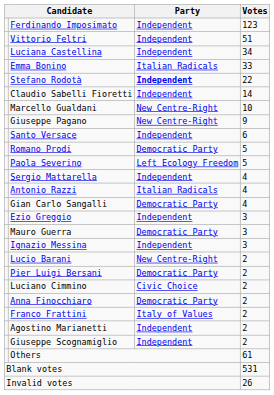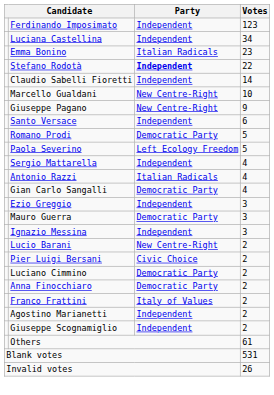 <table class="wikitable" style="font-size: align=left">
 <tr>
 <th colspan=2>Candidate</th>
 <th>Party</th>
 <th>Votes</th>
 </tr>
 <tr>
 <td bgcolor=></td>
 <td><a href='#'>Ferdinando Imposimato</a></td>
 <td><a href='#'>Independent</a></td>
 <td>123</td>
 </tr>
 <tr>
 <td bgcolor=></td>
-<td><a href='#'>Vittorio Feltri</a></td>
-<td><a href='#'>Independent</a></td>
-<td>51</td>
-</tr>
-<tr>
-<td bgcolor=></td>
 <td><a href='#'>Luciana Castellina</a></td>
 <td><a href='#'>Independent</a></td>
 <td>34</td>
 </tr>
 <tr>
 <td bgcolor=></td>
 <td><a href='#'>Emma Bonino</a></td>
 <td><a href='#'>Italian Radicals</a></td>
-<td>33</td>
+<td>23</td>
 </tr>
 <tr>
 <td bgcolor=></td>
 <td><a href='#'>Stefano Rodotà</a></td>
 <td><strong><a href='#'>Independent</a></strong></td>
 <td>22</td>
 </tr>
 <tr>
 <td bgcolor=></td>
 <td>Claudio Sabelli Fioretti</td>
 <td><a href='#'>Independent</a></td>
 <td>14</td>
 </tr>
 <tr>
 <td bgcolor=></td>
 <td>Marcello Gualdani</td>
 <td><a href='#'>New Centre-Right</a></td>
 <td>10</td>
 </tr>
 <tr>
 <td bgcolor=></td>
 <td>Giuseppe Pagano</td>
 <td><a href='#'>New Centre-Right</a></td>
 <td>9</td>
 </tr>
 <tr>
 <td bgcolor=></td>
 <td><a href='#'>Santo Versace</a></td>
 <td><a href='#'>Independent</a></td>
 <td>6</td>
 </tr>
 <tr>
 <td bgcolor=></td>
 <td><a href='#'>Romano Prodi</a></td>
 <td><a href='#'>Democratic Party</a></td>
 <td>5</td>
 </tr>
 <tr>
 <td bgcolor=></td>
 <td><a href='#'>Paola Severino</a></td>
 <td><a href='#'>Left Ecology Freedom</a></td>
 <td>5</td>
 </tr>
 <tr>
 <td bgcolor=></td>
 <td><a href='#'>Sergio Mattarella</a></td>
 <td><a href='#'>Independent</a></td>
 <td>4</td>
 </tr>
 <tr>
 <td bgcolor=></td>
 <td><a href='#'>Antonio Razzi</a></td>
 <td><a href='#'>Italian Radicals</a></td>
 <td>4</td>
 </tr>
 <tr>
 <td bgcolor=></td>
 <td>Gian Carlo Sangalli</td>
 <td><a href='#'>Democratic Party</a></td>
 <td>4</td>
 </tr>
 <tr>
 <td bgcolor=></td>
 <td><a href='#'>Ezio Greggio</a></td>
 <td><a href='#'>Independent</a></td>
 <td>3</td>
 </tr>
 <tr>
 <td bgcolor=></td>
 <td>Mauro Guerra</td>
 <td><a href='#'>Democratic Party</a></td>
 <td>3</td>
 </tr>
 <tr>
 <td bgcolor=></td>
 <td><a href='#'>Ignazio Messina</a></td>
 <td><a href='#'>Independent</a></td>
 <td>3</td>
 </tr>
 <tr>
 <td bgcolor=></td>
 <td><a href='#'>Lucio Barani</a></td>
 <td><a href='#'>New Centre-Right</a></td>
 <td>2</td>
 </tr>
 <tr>
 <td bgcolor=></td>
 <td><a href='#'>Pier Luigi Bersani</a></td>
-<td><a href='#'>Democratic Party</a></td>
+<td><a href='#'>Civic Choice</a></td>
 <td>2</td>
 </tr>
 <tr>
 <td bgcolor=></td>
 <td>Luciano Cimmino</td>
-<td><a href='#'>Civic Choice</a></td>
+<td><a href='#'>Democratic Party</a></td>
 <td>2</td>
 </tr>
 <tr>
 <td bgcolor=></td>
 <td><a href='#'>Anna Finocchiaro</a></td>
 <td><a href='#'>Democratic Party</a></td>
 <td>2</td>
 </tr>
 <tr>
 <td bgcolor=></td>
 <td><a href='#'>Franco Frattini</a></td>
 <td><a href='#'>Italy of Values</a></td>
 <td>2</td>
 </tr>
 <tr>
 <td bgcolor=></td>
 <td>Agostino Marianetti</td>
 <td><a href='#'>Independent</a></td>
 <td>2</td>
 </tr>
 <tr>
 <td bgcolor=></td>
 <td>Giuseppe Scognamiglio</td>
 <td><a href='#'>Independent</a></td>
 <td>2</td>
 </tr>
 <tr>
 <td bgcolor=></td>
 <td colspan=2>Others</td>
 <td>61</td>
 </tr>
 <tr>
 <td colspan=3>Blank votes</td>
 <td>531</td>
 </tr>
 <tr>
 <td colspan=3>Invalid votes</td>
 <td>26</td>
 </tr>
 </table>
